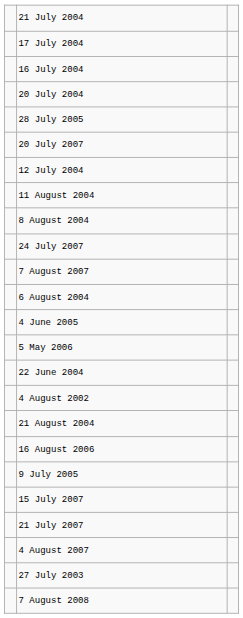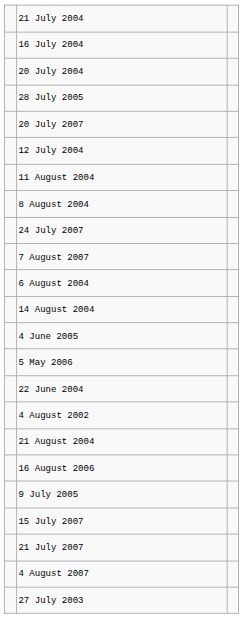 <table class="wikitable" style="font-size: 80%; float: left; width: 26em; margin-right: 1em; height: 700px">
 <tr>
 <td></td>
 <td>21 July 2004</td>
-<td></td>
-</tr>
-<tr>
-<td></td>
-<td>17 July 2004</td>
 <td></td>
 </tr>
 <tr>
 <td></td>
 <td>16 July 2004</td>
 <td></td>
 </tr>
 <tr>
 <td></td>
 <td>20 July 2004</td>
 <td></td>
 </tr>
 <tr>
 <td></td>
 <td>28 July 2005</td>
 <td></td>
 </tr>
 <tr>
 <td></td>
 <td>20 July 2007</td>
 <td></td>
 </tr>
 <tr>
 <td></td>
 <td>12 July 2004</td>
 <td></td>
 </tr>
 <tr>
 <td></td>
 <td>11 August 2004</td>
 <td></td>
 </tr>
 <tr>
 <td></td>
 <td>8 August 2004</td>
 <td></td>
 </tr>
 <tr>
 <td></td>
 <td>24 July 2007</td>
 <td></td>
 </tr>
 <tr>
 <td></td>
 <td>7 August 2007</td>
 <td></td>
 </tr>
 <tr>
 <td></td>
 <td>6 August 2004</td>
+<td></td>
+</tr>
+<tr>
+<td></td>
+<td>14 August 2004</td>
 <td></td>
 </tr>
 <tr>
 <td></td>
 <td>4 June 2005</td>
 <td></td>
 </tr>
 <tr>
 <td></td>
 <td>5 May 2006</td>
 <td></td>
 </tr>
 <tr>
 <td></td>
 <td>22 June 2004</td>
 <td></td>
 </tr>
 <tr>
 <td></td>
 <td>4 August 2002</td>
 <td></td>
 </tr>
 <tr>
 <td></td>
 <td>21 August 2004</td>
 <td></td>
 </tr>
 <tr>
 <td></td>
 <td>16 August 2006</td>
 <td></td>
 </tr>
 <tr>
 <td></td>
 <td>9 July 2005</td>
 <td></td>
 </tr>
 <tr>
 <td></td>
 <td>15 July 2007</td>
 <td></td>
 </tr>
 <tr>
 <td></td>
 <td>21 July 2007</td>
 <td></td>
 </tr>
 <tr>
 <td></td>
 <td>4 August 2007</td>
 <td></td>
 </tr>
 <tr>
 <td></td>
 <td>27 July 2003</td>
 <td></td>
 </tr>
-<tr>
-<td></td>
-<td>7 August 2008</td>
-<td></td>
-</tr>
 </table>
